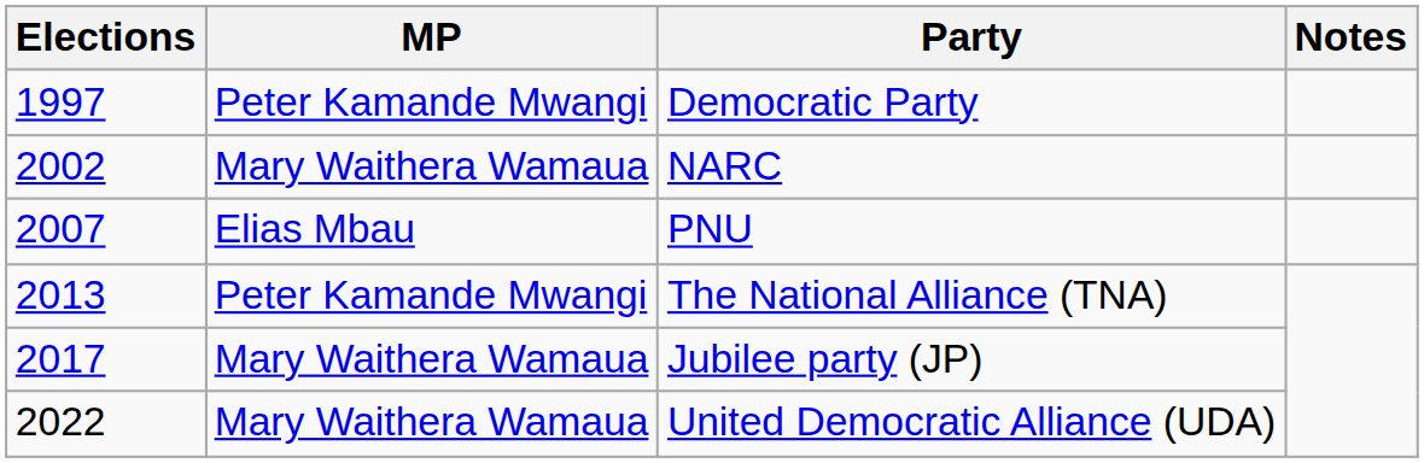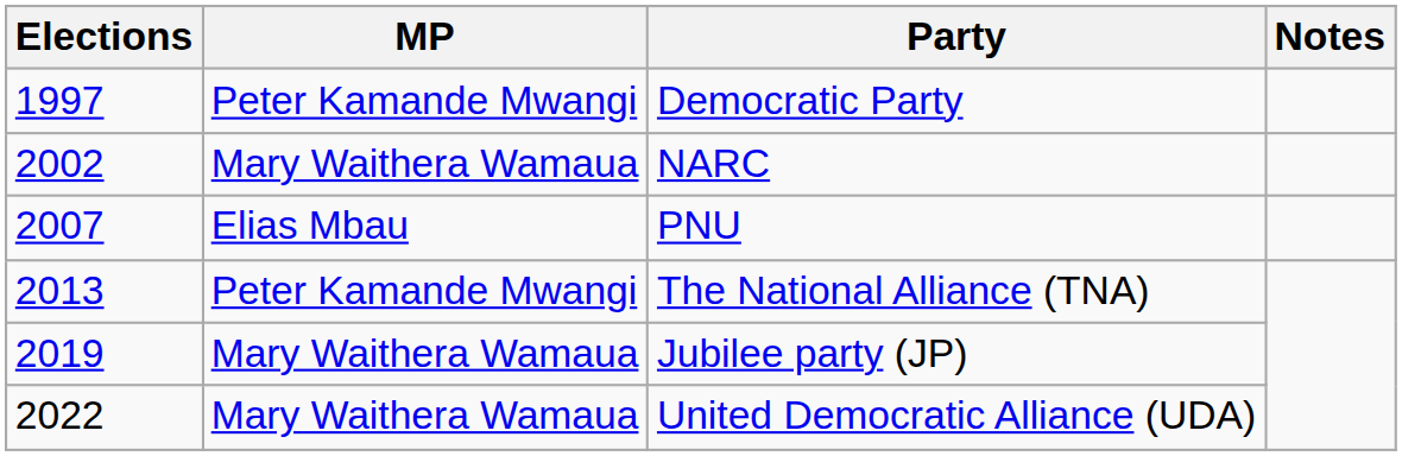 <table class="wikitable">
 <tr>
 <th>Elections</th>
 <th>MP </th>
 <th>Party</th>
 <th>Notes</th>
 </tr>
 <tr>
 <td><a href='#'>1997</a></td>
 <td><a href='#'>Peter Kamande Mwangi</a></td>
 <td><a href='#'>Democratic Party</a></td>
 <td></td>
 </tr>
 <tr>
 <td><a href='#'>2002</a></td>
 <td><a href='#'>Mary Waithera Wamaua</a></td>
 <td><a href='#'>NARC</a></td>
 <td></td>
 </tr>
 <tr>
 <td><a href='#'>2007</a></td>
 <td><a href='#'>Elias Mbau</a></td>
 <td><a href='#'>PNU</a></td>
 <td></td>
 </tr>
 <tr>
 <td><a href='#'>2013</a></td>
 <td><a href='#'>Peter Kamande Mwangi</a></td>
 <td><a href='#'>The National Alliance</a> (TNA)</td>
 </tr>
 <tr>
-<td><a href='#'>2017</a></td>
+<td><a href='#'>2019</a></td>
 <td><a href='#'>Mary Waithera Wamaua</a></td>
 <td><a href='#'>Jubilee party</a> (JP)</td>
 </tr>
 <tr>
 <td>2022</td>
 <td><a href='#'>Mary Waithera Wamaua</a></td>
 <td><a href='#'>United Democratic Alliance</a> (UDA)</td>
 </tr>
 </table>
